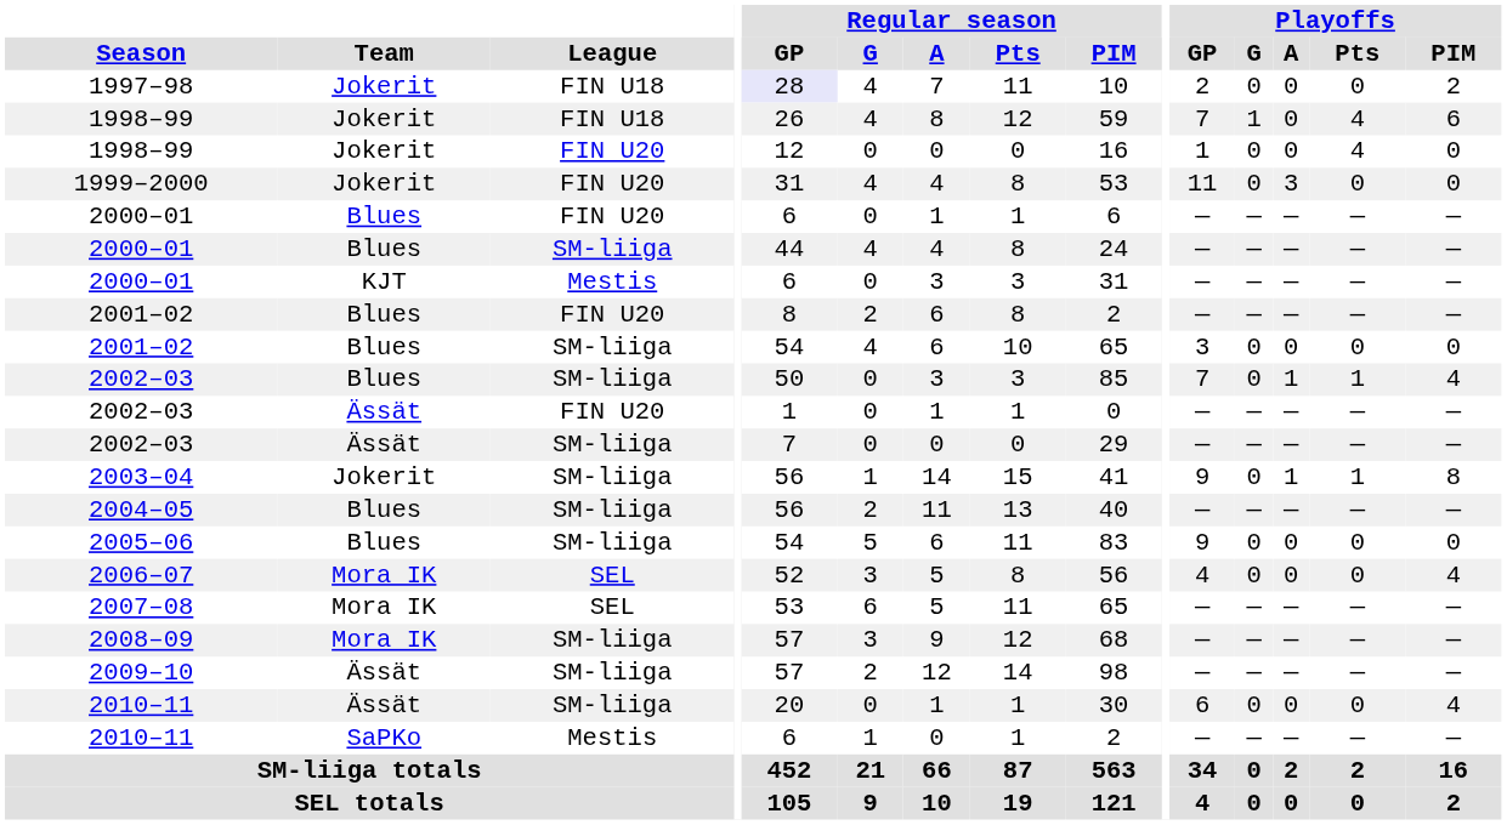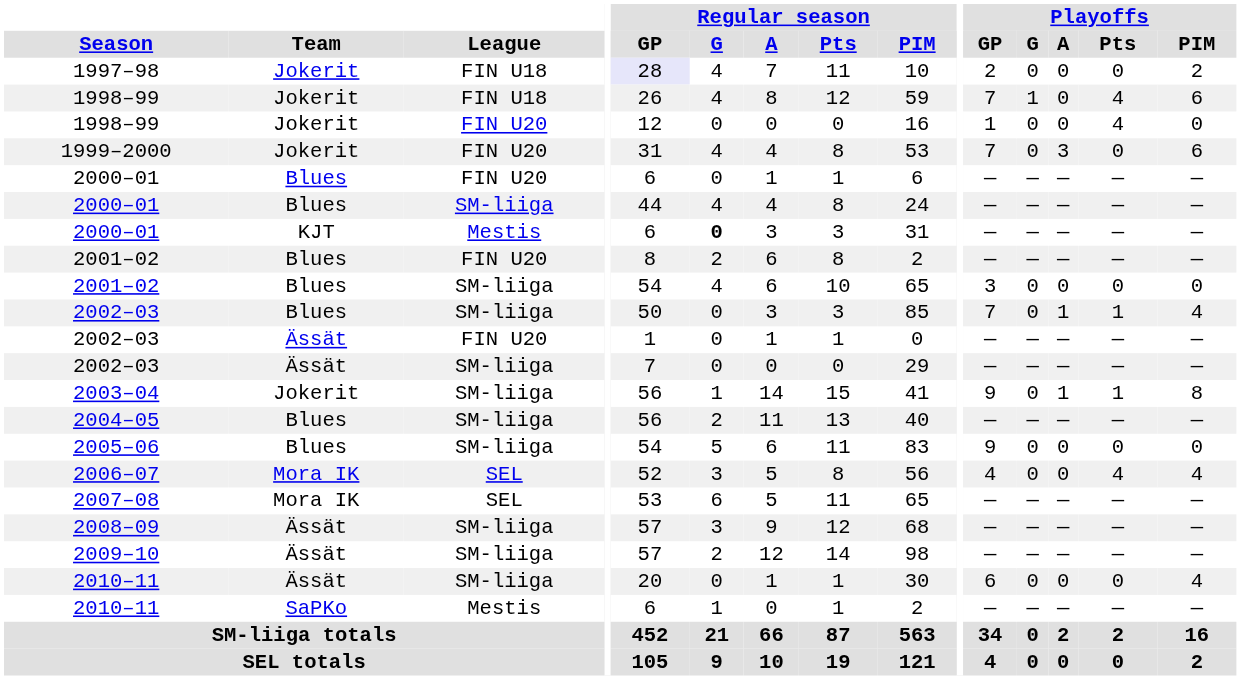 <table border="0" cellpadding="1" cellspacing="0" style="text-align:center; width:60em">
 <tr bgcolor="#e0e0e0">
 <th colspan="3" bgcolor="#ffffff"></th>
 <th rowspan="99" bgcolor="#ffffff"></th>
 <th colspan="5"><a href='#'>Regular season</a></th>
 <th rowspan="99" bgcolor="#ffffff"></th>
 <th colspan="5"><a href='#'>Playoffs</a></th>
 </tr>
 <tr bgcolor="#e0e0e0">
 <th><a href='#'>Season</a></th>
 <th>Team</th>
 <th>League</th>
 <th>GP</th>
 <th><a href='#'>G</a></th>
 <th><a href='#'>A</a></th>
 <th><a href='#'>Pts</a></th>
 <th><a href='#'>PIM</a></th>
 <th>GP</th>
 <th>G</th>
 <th>A</th>
 <th>Pts</th>
 <th>PIM</th>
 </tr>
 <tr>
 <td>1997–98</td>
 <td><a href='#'>Jokerit</a></td>
 <td>FIN U18</td>
 <td style="background: lavender;">28</td>
 <td>4</td>
 <td>7</td>
 <td>11</td>
 <td>10</td>
 <td>2</td>
 <td>0</td>
 <td>0</td>
 <td>0</td>
 <td>2</td>
 </tr>
 <tr bgcolor="#f0f0f0">
 <td>1998–99</td>
 <td>Jokerit</td>
 <td>FIN U18</td>
 <td>26</td>
 <td>4</td>
 <td>8</td>
 <td>12</td>
 <td>59</td>
 <td>7</td>
 <td>1</td>
 <td>0</td>
 <td>4</td>
 <td>6</td>
 </tr>
 <tr>
 <td>1998–99</td>
 <td>Jokerit</td>
 <td><a href='#'>FIN U20</a></td>
 <td>12</td>
 <td>0</td>
 <td>0</td>
 <td>0</td>
 <td>16</td>
 <td>1</td>
 <td>0</td>
 <td>0</td>
 <td>4</td>
 <td>0</td>
 </tr>
 <tr bgcolor="#f0f0f0">
 <td>1999–2000</td>
 <td>Jokerit</td>
 <td>FIN U20</td>
 <td>31</td>
 <td>4</td>
 <td>4</td>
 <td>8</td>
 <td>53</td>
-<td>11</td>
+<td>7</td>
 <td>0</td>
 <td>3</td>
 <td>0</td>
-<td>0</td>
+<td>6</td>
 </tr>
 <tr>
 <td>2000–01</td>
 <td><a href='#'>Blues</a></td>
 <td>FIN U20</td>
 <td>6</td>
 <td>0</td>
 <td>1</td>
 <td>1</td>
 <td>6</td>
 <td>—</td>
 <td>—</td>
 <td>—</td>
 <td>—</td>
 <td>—</td>
 </tr>
 <tr bgcolor="#f0f0f0">
 <td><a href='#'>2000–01</a></td>
 <td>Blues</td>
 <td><a href='#'>SM-liiga</a></td>
 <td>44</td>
 <td>4</td>
 <td>4</td>
 <td>8</td>
 <td>24</td>
 <td>—</td>
 <td>—</td>
 <td>—</td>
 <td>—</td>
 <td>—</td>
 </tr>
 <tr>
 <td><a href='#'>2000–01</a></td>
 <td>KJT</td>
 <td><a href='#'>Mestis</a></td>
 <td>6</td>
-<td>0</td>
+<td><strong>0</strong></td>
 <td>3</td>
 <td>3</td>
 <td>31</td>
 <td>—</td>
 <td>—</td>
 <td>—</td>
 <td>—</td>
 <td>—</td>
 </tr>
 <tr bgcolor="#f0f0f0">
 <td>2001–02</td>
 <td>Blues</td>
 <td>FIN U20</td>
 <td>8</td>
 <td>2</td>
 <td>6</td>
 <td>8</td>
 <td>2</td>
 <td>—</td>
 <td>—</td>
 <td>—</td>
 <td>—</td>
 <td>—</td>
 </tr>
 <tr>
 <td><a href='#'>2001–02</a></td>
 <td>Blues</td>
 <td>SM-liiga</td>
 <td>54</td>
 <td>4</td>
 <td>6</td>
 <td>10</td>
 <td>65</td>
 <td>3</td>
 <td>0</td>
 <td>0</td>
 <td>0</td>
 <td>0</td>
 </tr>
 <tr bgcolor="#f0f0f0">
 <td><a href='#'>2002–03</a></td>
 <td>Blues</td>
 <td>SM-liiga</td>
 <td>50</td>
 <td>0</td>
 <td>3</td>
 <td>3</td>
 <td>85</td>
 <td>7</td>
 <td>0</td>
 <td>1</td>
 <td>1</td>
 <td>4</td>
 </tr>
 <tr>
 <td>2002–03</td>
 <td><a href='#'>Ässät</a></td>
 <td>FIN U20</td>
 <td>1</td>
 <td>0</td>
 <td>1</td>
 <td>1</td>
 <td>0</td>
 <td>—</td>
 <td>—</td>
 <td>—</td>
 <td>—</td>
 <td>—</td>
 </tr>
 <tr bgcolor="#f0f0f0">
 <td>2002–03</td>
 <td>Ässät</td>
 <td>SM-liiga</td>
 <td>7</td>
 <td>0</td>
 <td>0</td>
 <td>0</td>
 <td>29</td>
 <td>—</td>
 <td>—</td>
 <td>—</td>
 <td>—</td>
 <td>—</td>
 </tr>
 <tr>
 <td><a href='#'>2003–04</a></td>
 <td>Jokerit</td>
 <td>SM-liiga</td>
 <td>56</td>
 <td>1</td>
 <td>14</td>
 <td>15</td>
 <td>41</td>
 <td>9</td>
 <td>0</td>
 <td>1</td>
 <td>1</td>
 <td>8</td>
 </tr>
 <tr bgcolor="#f0f0f0">
 <td><a href='#'>2004–05</a></td>
 <td>Blues</td>
 <td>SM-liiga</td>
 <td>56</td>
 <td>2</td>
 <td>11</td>
 <td>13</td>
 <td>40</td>
 <td>—</td>
 <td>—</td>
 <td>—</td>
 <td>—</td>
 <td>—</td>
 </tr>
 <tr>
 <td><a href='#'>2005–06</a></td>
 <td>Blues</td>
 <td>SM-liiga</td>
 <td>54</td>
 <td>5</td>
 <td>6</td>
 <td>11</td>
 <td>83</td>
 <td>9</td>
 <td>0</td>
 <td>0</td>
 <td>0</td>
 <td>0</td>
 </tr>
 <tr bgcolor="#f0f0f0">
 <td><a href='#'>2006–07</a></td>
 <td><a href='#'>Mora IK</a></td>
 <td><a href='#'>SEL</a></td>
 <td>52</td>
 <td>3</td>
 <td>5</td>
 <td>8</td>
 <td>56</td>
 <td>4</td>
 <td>0</td>
 <td>0</td>
-<td>0</td>
+<td>4</td>
 <td>4</td>
 </tr>
 <tr>
 <td><a href='#'>2007–08</a></td>
 <td>Mora IK</td>
 <td>SEL</td>
 <td>53</td>
 <td>6</td>
 <td>5</td>
 <td>11</td>
 <td>65</td>
 <td>—</td>
 <td>—</td>
 <td>—</td>
 <td>—</td>
 <td>—</td>
 </tr>
 <tr bgcolor="#f0f0f0">
 <td><a href='#'>2008–09</a></td>
-<td><a href='#'>Mora IK</a></td>
+<td>Ässät</td>
 <td>SM-liiga</td>
 <td>57</td>
 <td>3</td>
 <td>9</td>
 <td>12</td>
 <td>68</td>
 <td>—</td>
 <td>—</td>
 <td>—</td>
 <td>—</td>
 <td>—</td>
 </tr>
 <tr>
 <td><a href='#'>2009–10</a></td>
 <td>Ässät</td>
 <td>SM-liiga</td>
 <td>57</td>
 <td>2</td>
 <td>12</td>
 <td>14</td>
 <td>98</td>
 <td>—</td>
 <td>—</td>
 <td>—</td>
 <td>—</td>
 <td>—</td>
 </tr>
 <tr bgcolor="#f0f0f0">
 <td><a href='#'>2010–11</a></td>
 <td>Ässät</td>
 <td>SM-liiga</td>
 <td>20</td>
 <td>0</td>
 <td>1</td>
 <td>1</td>
 <td>30</td>
 <td>6</td>
 <td>0</td>
 <td>0</td>
 <td>0</td>
 <td>4</td>
 </tr>
 <tr>
 <td><a href='#'>2010–11</a></td>
 <td><a href='#'>SaPKo</a></td>
 <td>Mestis</td>
 <td>6</td>
 <td>1</td>
 <td>0</td>
 <td>1</td>
 <td>2</td>
 <td>—</td>
 <td>—</td>
 <td>—</td>
 <td>—</td>
 <td>—</td>
 </tr>
 <tr bgcolor="#e0e0e0">
 <th colspan="3">SM-liiga totals</th>
 <th>452</th>
 <th>21</th>
 <th>66</th>
 <th>87</th>
 <th>563</th>
 <th>34</th>
 <th>0</th>
 <th>2</th>
 <th>2</th>
 <th>16</th>
 </tr>
 <tr bgcolor="#e0e0e0">
 <th colspan="3">SEL totals</th>
 <th>105</th>
 <th>9</th>
 <th>10</th>
 <th>19</th>
 <th>121</th>
 <th>4</th>
 <th>0</th>
 <th>0</th>
 <th>0</th>
 <th>2</th>
 </tr>
 </table>
